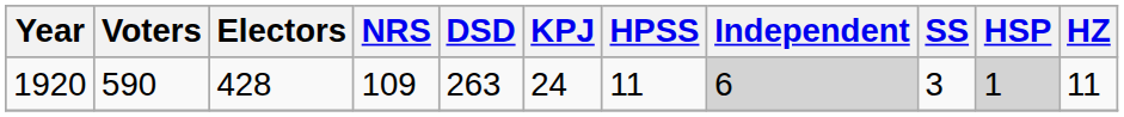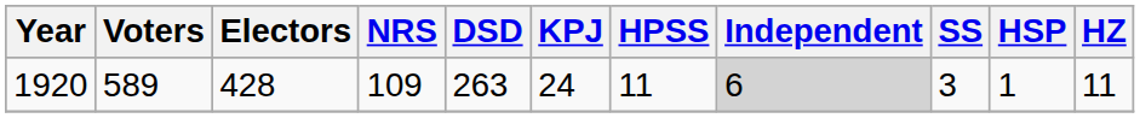 <table class="wikitable sortable sticky-header">
 <tr>
 <th>Year</th>
 <th>Voters</th>
 <th>Electors</th>
 <th><a href='#'>NRS</a></th>
 <th><a href='#'>DSD</a></th>
 <th><a href='#'>KPJ</a></th>
 <th><a href='#'>HPSS</a></th>
 <th><a href='#'>Independent</a></th>
 <th><a href='#'>SS</a></th>
 <th><a href='#'>HSP</a></th>
 <th><a href='#'>HZ</a></th>
 </tr>
 <tr>
 <td>1920</td>
-<td>590</td>
+<td>589</td>
 <td>428</td>
 <td>109</td>
 <td>263</td>
 <td>24</td>
 <td>11</td>
 <td style="background: lightgrey;">6</td>
 <td>3</td>
-<td style="background: lightgrey;">1</td>
+<td>1</td>
 <td>11</td>
 </tr>
 <tr>
 </tr>
 </table>
